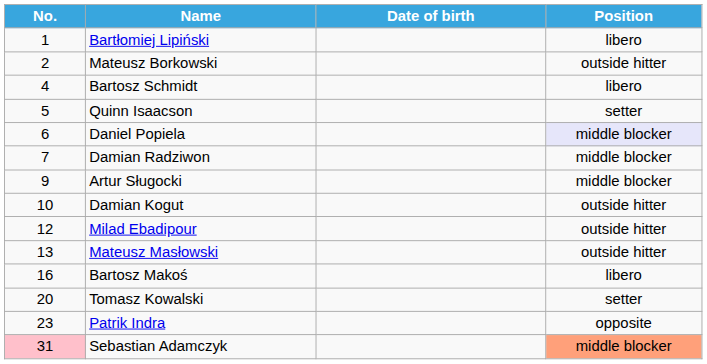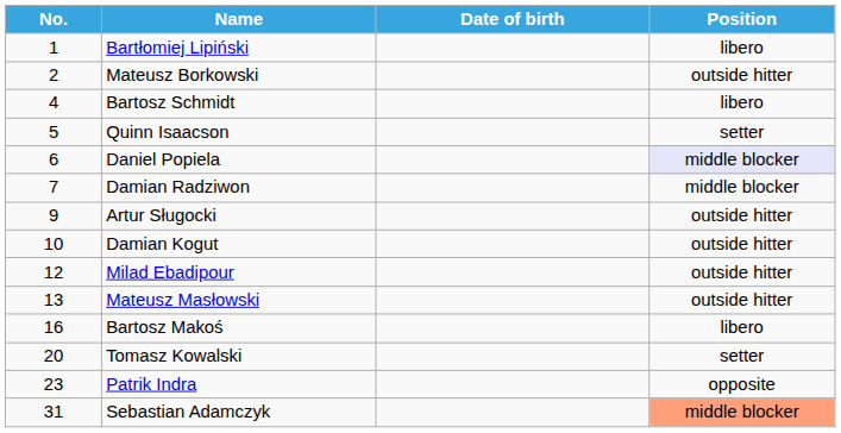 <table class="wikitable sortable" style="font-size:100%; text-align:center;">
 <tr>
 <th style="width:5em; color:#ffffff; background-color:#38a6de">No.</th>
 <th style="width:15em; color:#ffffff; background-color:#38a6de">Name</th>
 <th style="width:15em; color:#ffffff; background-color:#38a6de">Date of birth</th>
 <th style="width:10em; color:#ffffff; background-color:#38a6de">Position</th>
 </tr>
 <tr>
 <td>1</td>
 <td align=left> <a href='#'>Bartłomiej Lipiński</a></td>
 <td align=right></td>
 <td>libero</td>
 </tr>
 <tr>
 <td>2</td>
 <td align=left> Mateusz Borkowski</td>
 <td align=right></td>
 <td>outside hitter</td>
 </tr>
 <tr>
 <td>4</td>
 <td align=left> Bartosz Schmidt</td>
 <td align=right></td>
 <td>libero</td>
 </tr>
 <tr>
 <td>5</td>
 <td align=left> Quinn Isaacson</td>
 <td align=right></td>
 <td>setter</td>
 </tr>
 <tr>
 <td>6</td>
 <td align=left> Daniel Popiela</td>
 <td align=right></td>
 <td style="background: lavender;">middle blocker</td>
 </tr>
 <tr>
 <td>7</td>
 <td align=left> Damian Radziwon</td>
 <td align=right></td>
 <td>middle blocker</td>
 </tr>
 <tr>
 <td>9</td>
 <td align=left> Artur Sługocki</td>
 <td align=right></td>
-<td>middle blocker</td>
+<td>outside hitter</td>
 </tr>
 <tr>
 <td>10</td>
 <td align=left> Damian Kogut</td>
 <td align=right></td>
 <td>outside hitter</td>
 </tr>
 <tr>
 <td>12</td>
 <td align=left> <a href='#'>Milad Ebadipour</a></td>
 <td align=right></td>
 <td>outside hitter</td>
 </tr>
 <tr>
 <td>13</td>
 <td align=left> <a href='#'>Mateusz Masłowski</a></td>
 <td align=right></td>
 <td>outside hitter</td>
 </tr>
 <tr>
 <td>16</td>
 <td align=left> Bartosz Makoś</td>
 <td align=right></td>
 <td>libero</td>
 </tr>
 <tr>
 <td>20</td>
 <td align=left> Tomasz Kowalski</td>
 <td align=right></td>
 <td>setter</td>
 </tr>
 <tr>
 <td>23</td>
 <td align=left> <a href='#'>Patrik Indra</a></td>
 <td align=right></td>
 <td>opposite</td>
 </tr>
 <tr>
-<td style="background: pink;">31</td>
+<td>31</td>
 <td align=left> Sebastian Adamczyk</td>
 <td align=right></td>
 <td style="background: lightsalmon;">middle blocker</td>
 </tr>
 </table>
